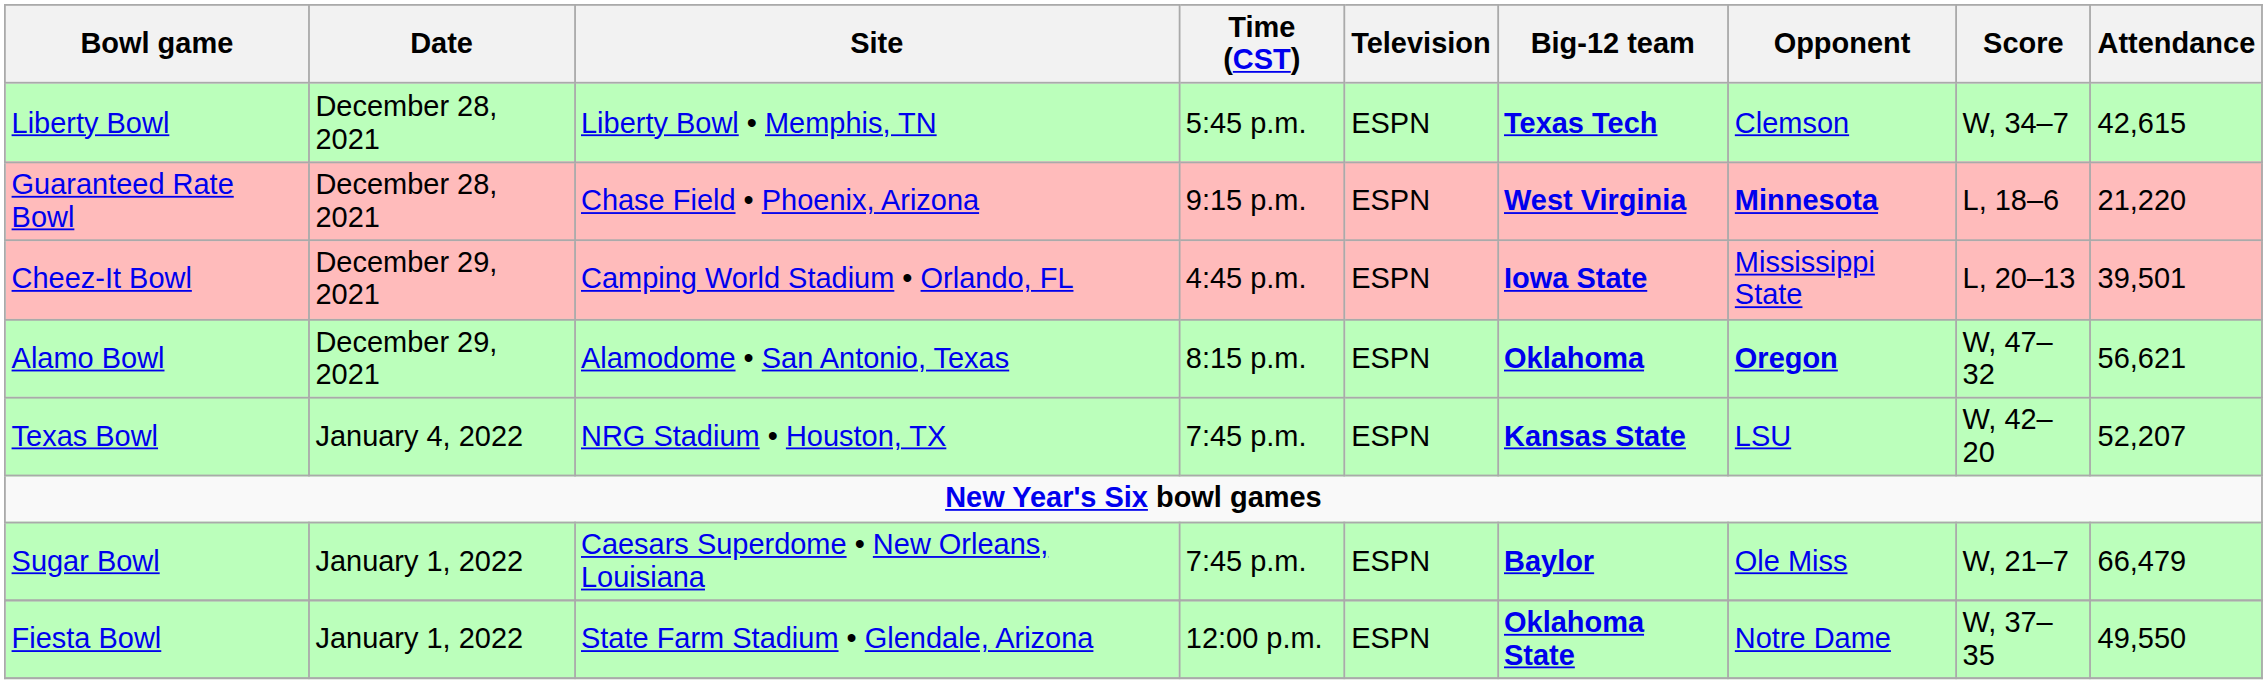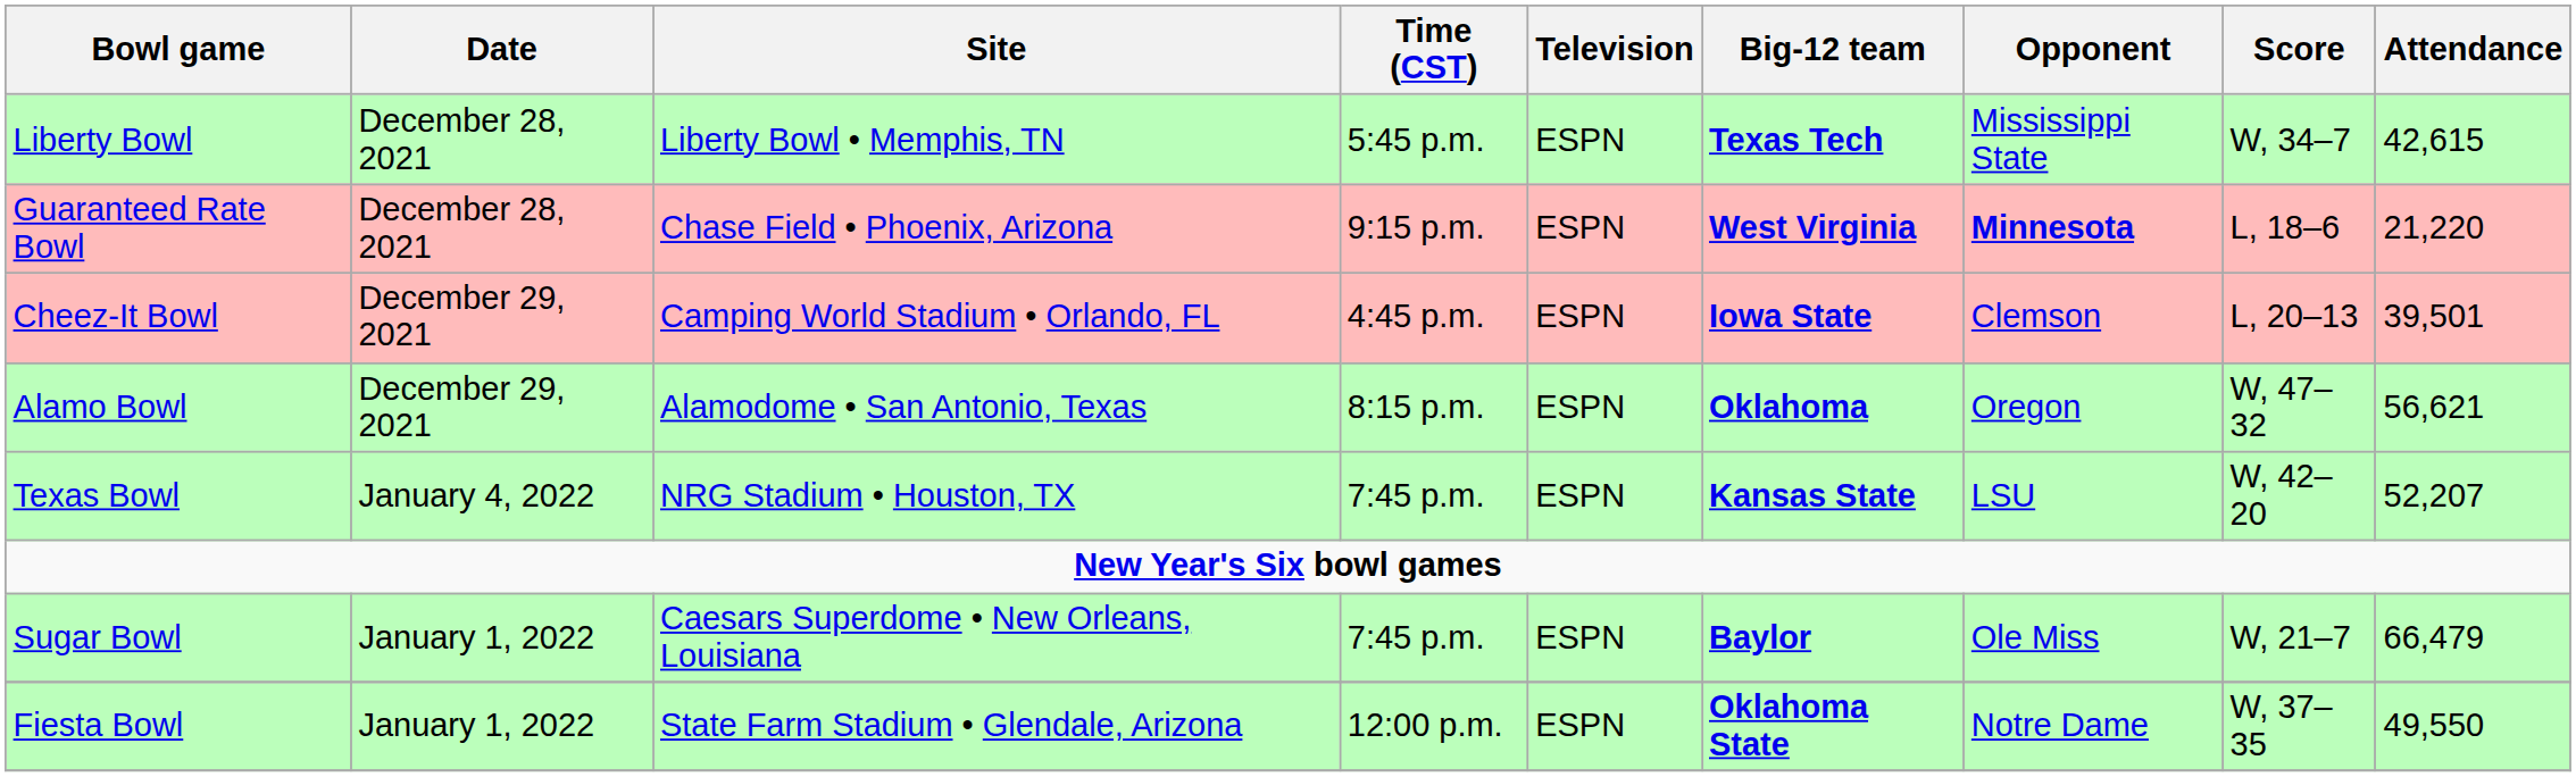 <table class="wikitable">
 <tr>
 <th>Bowl game</th>
 <th>Date</th>
 <th>Site</th>
 <th>Time (<a href='#'>CST</a>)</th>
 <th>Television</th>
 <th>Big-12 team</th>
 <th>Opponent</th>
 <th>Score</th>
 <th>Attendance</th>
 </tr>
 <tr style="background:#bfb;">
 <td><a href='#'>Liberty Bowl</a></td>
 <td>December 28, 2021</td>
 <td><a href='#'>Liberty Bowl</a> • <a href='#'>Memphis, TN</a></td>
 <td>5:45 p.m.</td>
 <td>ESPN</td>
 <td><a href='#'><strong>Texas Tech</strong></a></td>
-<td><a href='#'>Clemson</a></td>
+<td><a href='#'>Mississippi State</a></td>
 <td>W, 34–7</td>
 <td>42,615</td>
 </tr>
 <tr style="background:#fbb;">
 <td><a href='#'>Guaranteed Rate Bowl</a></td>
 <td>December 28, 2021</td>
 <td><a href='#'>Chase Field</a> • <a href='#'>Phoenix, Arizona</a></td>
 <td>9:15 p.m.</td>
 <td>ESPN</td>
 <td><a href='#'><strong>West Virginia</strong></a></td>
 <td><strong><a href='#'>Minnesota</a></strong></td>
 <td>L, 18–6</td>
 <td>21,220</td>
 </tr>
 <tr style="background:#fbb;">
 <td><a href='#'>Cheez-It Bowl</a></td>
 <td>December 29, 2021</td>
 <td><a href='#'>Camping World Stadium</a> • <a href='#'>Orlando, FL</a></td>
 <td>4:45 p.m.</td>
 <td>ESPN</td>
 <td><a href='#'><strong>Iowa State</strong></a></td>
-<td><a href='#'>Mississippi State</a></td>
+<td><a href='#'>Clemson</a></td>
 <td>L, 20–13</td>
 <td>39,501</td>
 </tr>
 <tr style="background:#bfb;">
 <td><a href='#'>Alamo Bowl</a></td>
 <td>December 29, 2021</td>
 <td><a href='#'>Alamodome</a> • <a href='#'>San Antonio, Texas</a></td>
 <td>8:15 p.m.</td>
 <td>ESPN</td>
 <td><a href='#'><strong>Oklahoma</strong></a></td>
-<td><strong><a href='#'>Oregon</a></strong></td>
+<td><a href='#'>Oregon</a></td>
 <td>W, 47–32</td>
 <td>56,621</td>
 </tr>
 <tr style="background:#bfb;">
 <td><a href='#'>Texas Bowl</a></td>
 <td>January 4, 2022</td>
 <td><a href='#'>NRG Stadium</a> • <a href='#'>Houston, TX</a></td>
 <td>7:45 p.m.</td>
 <td>ESPN</td>
 <td><a href='#'><strong>Kansas State</strong></a></td>
 <td><a href='#'>LSU</a></td>
 <td>W, 42–20</td>
 <td>52,207</td>
 </tr>
 <tr>
 <td colspan="9" style="text-align:center;"><strong><a href='#'>New Year's Six</a> bowl games</strong></td>
 </tr>
 <tr style="background:#bfb;">
 <td><a href='#'>Sugar Bowl</a></td>
 <td>January 1, 2022</td>
 <td><a href='#'>Caesars Superdome</a> • <a href='#'>New Orleans, Louisiana</a></td>
 <td>7:45 p.m.</td>
 <td>ESPN</td>
 <td><a href='#'><strong>Baylor</strong></a></td>
 <td><a href='#'>Ole Miss</a></td>
 <td>W, 21–7</td>
 <td>66,479</td>
 </tr>
 <tr>
 </tr>
 <tr style="background:#bfb;">
 <td><a href='#'>Fiesta Bowl</a></td>
 <td>January 1, 2022</td>
 <td><a href='#'>State Farm Stadium</a> • <a href='#'>Glendale, Arizona</a></td>
 <td>12:00 p.m.</td>
 <td>ESPN</td>
 <td><a href='#'><strong>Oklahoma State</strong></a></td>
 <td><a href='#'>Notre Dame</a></td>
 <td>W, 37–35</td>
 <td>49,550</td>
 </tr>
 <tr>
 </tr>
 </table>
